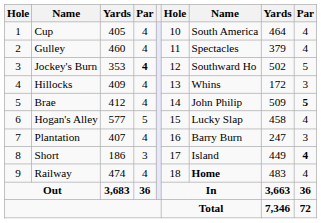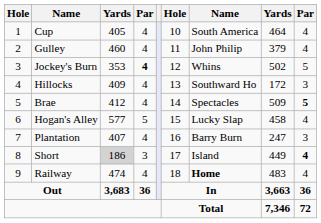 <table class="wikitable">
 <tr>
 <th>Hole</th>
 <th>Name</th>
 <th>Yards</th>
 <th>Par</th>
 <th></th>
 <th>Hole</th>
 <th>Name</th>
 <th>Yards</th>
 <th>Par</th>
 </tr>
 <tr>
 <td align="center">1</td>
 <td>Cup</td>
 <td align="center">405</td>
 <td align="center">4</td>
 <td rowspan="10" style="background:#E6E8FA;"></td>
 <td align="center">10</td>
 <td>South America</td>
 <td align="center">464</td>
 <td align="center">4</td>
 </tr>
 <tr>
 <td align="center">2</td>
 <td>Gulley</td>
 <td align="center">460</td>
 <td align="center">4</td>
 <td align="center">11</td>
-<td>Spectacles</td>
+<td>John Philip</td>
 <td align="center">379</td>
 <td align="center">4</td>
 </tr>
 <tr>
 <td align="center">3</td>
 <td>Jockey's Burn</td>
 <td align="center">353</td>
 <td align="center"><strong>4</strong></td>
 <td align="center">12</td>
-<td>Southward Ho</td>
+<td>Whins</td>
 <td align="center">502</td>
 <td align="center">5</td>
 </tr>
 <tr>
 <td align="center">4</td>
 <td>Hillocks</td>
 <td align="center">409</td>
 <td align="center">4</td>
 <td align="center">13</td>
-<td>Whins</td>
+<td>Southward Ho</td>
 <td align="center">172</td>
 <td align="center">3</td>
 </tr>
 <tr>
 <td align="center">5</td>
 <td>Brae</td>
 <td align="center">412</td>
 <td align="center">4</td>
 <td align="center">14</td>
-<td>John Philip</td>
+<td>Spectacles</td>
 <td align="center">509</td>
 <td align="center"><strong>5</strong></td>
 </tr>
 <tr>
 <td align="center">6</td>
 <td>Hogan's Alley</td>
 <td align="center">577</td>
 <td align="center">5</td>
 <td align="center">15</td>
 <td>Lucky Slap</td>
 <td align="center">458</td>
 <td align="center">4</td>
 </tr>
 <tr>
 <td align="center">7</td>
 <td>Plantation</td>
 <td align="center">407</td>
 <td align="center">4</td>
 <td align="center">16</td>
 <td>Barry Burn</td>
 <td align="center">247</td>
 <td align="center">3</td>
 </tr>
 <tr>
 <td align="center">8</td>
 <td>Short</td>
-<td align="center">186</td>
+<td align="center" style="background: lightgrey;">186</td>
 <td align="center">3</td>
 <td align="center">17</td>
 <td>Island</td>
 <td align="center">449</td>
 <td align="center"><strong>4</strong></td>
 </tr>
 <tr>
 <td align="center">9</td>
 <td>Railway</td>
 <td align="center">474</td>
 <td align="center">4</td>
 <td align="center">18</td>
 <td><strong>Home</strong></td>
 <td align="center">483</td>
 <td align="center">4</td>
 </tr>
 <tr>
 <td colspan="2" align="center"><strong>Out</strong></td>
 <td align="center"><strong>3,683</strong></td>
 <td align="center"><strong>36</strong></td>
 <td colspan="2" align="center"><strong>In</strong></td>
 <td align="center"><strong>3,663</strong></td>
 <td align="center"><strong>36</strong></td>
 </tr>
 <tr>
 <td colspan="5"></td>
 <td colspan="2" align="center"><strong>Total</strong></td>
 <td align="center"><strong>7,346</strong></td>
 <td align="center"><strong>72</strong></td>
 </tr>
 </table>
